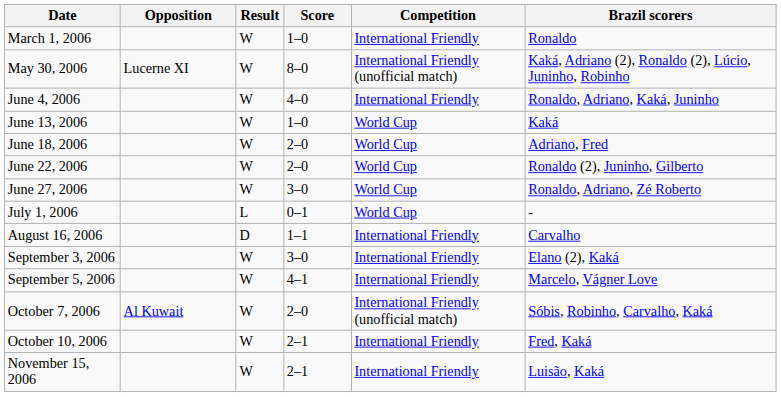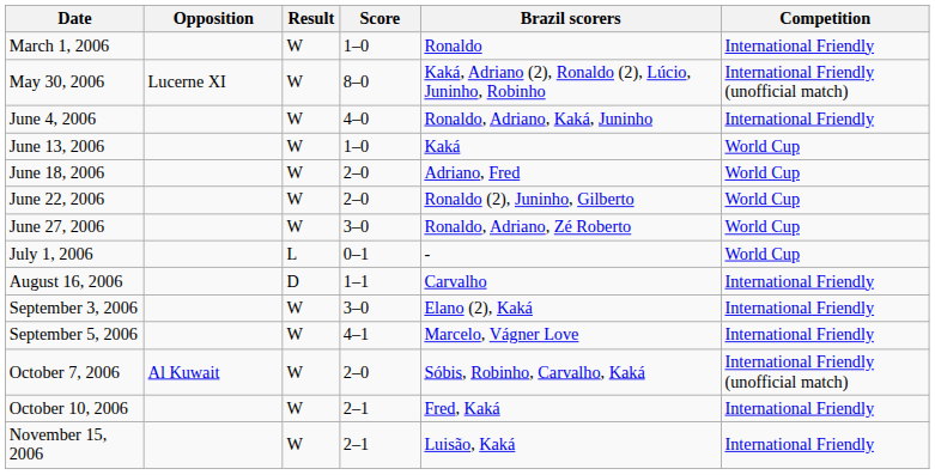 <table class="wikitable" style="text-align: left;">
 <tr>
 <th width=12%>Date</th>
 <th width=12%>Opposition</th>
 <th width=1%>Result</th>
 <th width=7%>Score</th>
+<th width=26%>Brazil scorers</th>
 <th width=18%>Competition</th>
-<th width=26%>Brazil scorers</th>
 </tr>
 <tr>
 <td>March 1, 2006</td>
 <td></td>
 <td>W</td>
 <td>1–0</td>
+<td><a href='#'>Ronaldo</a></td>
 <td><a href='#'>International Friendly</a></td>
-<td><a href='#'>Ronaldo</a></td>
 </tr>
 <tr>
 <td>May 30, 2006</td>
 <td> Lucerne XI</td>
 <td>W</td>
 <td>8–0</td>
+<td><a href='#'>Kaká</a>, <a href='#'>Adriano</a> (2), <a href='#'>Ronaldo</a> (2), <a href='#'>Lúcio</a>, <a href='#'>Juninho</a>, <a href='#'>Robinho</a></td>
 <td><a href='#'>International Friendly</a> (unofficial match)</td>
-<td><a href='#'>Kaká</a>, <a href='#'>Adriano</a> (2), <a href='#'>Ronaldo</a> (2), <a href='#'>Lúcio</a>, <a href='#'>Juninho</a>, <a href='#'>Robinho</a></td>
 </tr>
 <tr>
 <td>June 4, 2006</td>
 <td></td>
 <td>W</td>
 <td>4–0</td>
+<td><a href='#'>Ronaldo</a>, <a href='#'>Adriano</a>, <a href='#'>Kaká</a>, <a href='#'>Juninho</a></td>
 <td><a href='#'>International Friendly</a></td>
-<td><a href='#'>Ronaldo</a>, <a href='#'>Adriano</a>, <a href='#'>Kaká</a>, <a href='#'>Juninho</a></td>
 </tr>
 <tr>
 <td>June 13, 2006</td>
 <td></td>
 <td>W</td>
 <td>1–0</td>
+<td><a href='#'>Kaká</a></td>
 <td><a href='#'>World Cup</a></td>
-<td><a href='#'>Kaká</a></td>
 </tr>
 <tr>
 <td>June 18, 2006</td>
 <td></td>
 <td>W</td>
 <td>2–0</td>
+<td><a href='#'>Adriano</a>, <a href='#'>Fred</a></td>
 <td><a href='#'>World Cup</a></td>
-<td><a href='#'>Adriano</a>, <a href='#'>Fred</a></td>
 </tr>
 <tr>
 <td>June 22, 2006</td>
 <td></td>
 <td>W</td>
 <td>2–0</td>
+<td><a href='#'>Ronaldo</a> (2), <a href='#'>Juninho</a>, <a href='#'>Gilberto</a></td>
 <td><a href='#'>World Cup</a></td>
-<td><a href='#'>Ronaldo</a> (2), <a href='#'>Juninho</a>, <a href='#'>Gilberto</a></td>
 </tr>
 <tr>
 <td>June 27, 2006</td>
 <td></td>
 <td>W</td>
 <td>3–0</td>
+<td><a href='#'>Ronaldo</a>, <a href='#'>Adriano</a>, <a href='#'>Zé Roberto</a></td>
 <td><a href='#'>World Cup</a></td>
-<td><a href='#'>Ronaldo</a>, <a href='#'>Adriano</a>, <a href='#'>Zé Roberto</a></td>
 </tr>
 <tr>
 <td>July 1, 2006</td>
 <td></td>
 <td>L</td>
 <td>0–1</td>
+<td>-</td>
 <td><a href='#'>World Cup</a></td>
-<td>-</td>
 </tr>
 <tr>
 <td>August 16, 2006</td>
 <td></td>
 <td>D</td>
 <td>1–1</td>
+<td><a href='#'>Carvalho</a></td>
 <td><a href='#'>International Friendly</a></td>
-<td><a href='#'>Carvalho</a></td>
 </tr>
 <tr>
 <td>September 3, 2006</td>
 <td></td>
 <td>W</td>
 <td>3–0</td>
+<td><a href='#'>Elano</a> (2), <a href='#'>Kaká</a></td>
 <td><a href='#'>International Friendly</a></td>
-<td><a href='#'>Elano</a> (2), <a href='#'>Kaká</a></td>
 </tr>
 <tr>
 <td>September 5, 2006</td>
 <td></td>
 <td>W</td>
 <td>4–1</td>
+<td><a href='#'>Marcelo</a>, <a href='#'>Vágner Love</a></td>
 <td><a href='#'>International Friendly</a></td>
-<td><a href='#'>Marcelo</a>, <a href='#'>Vágner Love</a></td>
 </tr>
 <tr>
 <td>October 7, 2006</td>
 <td> <a href='#'>Al Kuwait</a></td>
 <td>W</td>
 <td>2–0</td>
+<td><a href='#'>Sóbis</a>, <a href='#'>Robinho</a>, <a href='#'>Carvalho</a>, <a href='#'>Kaká</a></td>
 <td><a href='#'>International Friendly</a> (unofficial match)</td>
-<td><a href='#'>Sóbis</a>, <a href='#'>Robinho</a>, <a href='#'>Carvalho</a>, <a href='#'>Kaká</a></td>
 </tr>
 <tr>
 <td>October 10, 2006</td>
 <td></td>
 <td>W</td>
 <td>2–1</td>
+<td><a href='#'>Fred</a>, <a href='#'>Kaká</a></td>
 <td><a href='#'>International Friendly</a></td>
-<td><a href='#'>Fred</a>, <a href='#'>Kaká</a></td>
 </tr>
 <tr>
 <td>November 15, 2006</td>
 <td></td>
 <td>W</td>
 <td>2–1</td>
+<td><a href='#'>Luisão</a>, <a href='#'>Kaká</a></td>
 <td><a href='#'>International Friendly</a></td>
-<td><a href='#'>Luisão</a>, <a href='#'>Kaká</a></td>
 </tr>
 </table>
